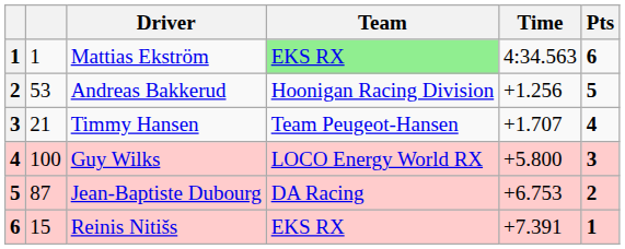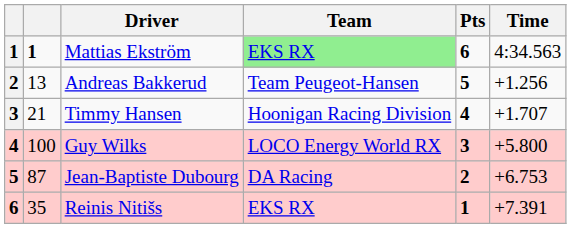 <table class=wikitable style="font-size:95%">
 <tr>
 <th></th>
 <th></th>
 <th>Driver</th>
 <th>Team</th>
+<th>Pts</th>
 <th>Time</th>
-<th>Pts</th>
 </tr>
 <tr>
 <th>1</th>
-<td>1</td>
+<td><strong>1</strong></td>
 <td> <a href='#'>Mattias Ekström</a></td>
 <td style="background: lightgreen;"><a href='#'>EKS RX</a></td>
+<td><strong>6</strong></td>
 <td>4:34.563</td>
-<td><strong>6</strong></td>
 </tr>
 <tr>
 <th>2</th>
-<td>53</td>
+<td>13</td>
 <td> <a href='#'>Andreas Bakkerud</a></td>
-<td><a href='#'>Hoonigan Racing Division</a></td>
+<td><a href='#'>Team Peugeot-Hansen</a></td>
+<td><strong>5</strong></td>
 <td>+1.256</td>
-<td><strong>5</strong></td>
 </tr>
 <tr>
 <th>3</th>
 <td>21</td>
 <td> <a href='#'>Timmy Hansen</a></td>
-<td><a href='#'>Team Peugeot-Hansen</a></td>
+<td><a href='#'>Hoonigan Racing Division</a></td>
+<td><strong>4</strong></td>
 <td>+1.707</td>
-<td><strong>4</strong></td>
 </tr>
 <tr>
 <th style="background:#ffcccc;">4</th>
 <td style="background:#ffcccc;">100</td>
 <td style="background:#ffcccc;"> <a href='#'>Guy Wilks</a></td>
 <td style="background:#ffcccc;"><a href='#'>LOCO Energy World RX</a></td>
+<td style="background:#ffcccc;"><strong>3</strong></td>
 <td style="background:#ffcccc;">+5.800</td>
-<td style="background:#ffcccc;"><strong>3</strong></td>
 </tr>
 <tr>
 <th style="background:#ffcccc;">5</th>
 <td style="background:#ffcccc;">87</td>
 <td style="background:#ffcccc;"> <a href='#'>Jean-Baptiste Dubourg</a></td>
 <td style="background:#ffcccc;"><a href='#'>DA Racing</a></td>
+<td style="background:#ffcccc;"><strong>2</strong></td>
 <td style="background:#ffcccc;">+6.753</td>
-<td style="background:#ffcccc;"><strong>2</strong></td>
 </tr>
 <tr>
 <th style="background:#ffcccc;">6</th>
-<td style="background:#ffcccc;">15</td>
+<td style="background:#ffcccc;">35</td>
 <td style="background:#ffcccc;"> <a href='#'>Reinis Nitišs</a></td>
 <td style="background:#ffcccc;"><a href='#'>EKS RX</a></td>
+<td style="background:#ffcccc;"><strong>1</strong></td>
 <td style="background:#ffcccc;">+7.391</td>
-<td style="background:#ffcccc;"><strong>1</strong></td>
 </tr>
 </table>
